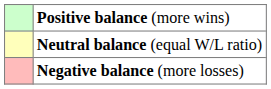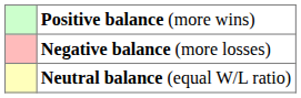 <table bgcolor="#f7f8ff" cellpadding="3" cellspacing="0" border="1" style="font-size: 95%; border: gray solid 1px; border-collapse: collapse; text-align:center">
 <tr>
 <td style="background: #CCFFCC;" width="20"></td>
 <td bgcolor="#ffffff" align="left"><strong>Positive balance</strong> (more wins)</td>
 </tr>
 <tr>
+<td style="background: #FFBBBB;" width="20"></td>
+<td bgcolor="#ffffff" align="left"><strong>Negative balance</strong> (more losses)</td>
+</tr>
+<tr>
 <td style="background: #FFFFBB;" width="20"></td>
 <td bgcolor="#ffffff" align="left"><strong>Neutral balance</strong> (equal W/L ratio)</td>
 </tr>
-<tr>
-<td style="background: #FFBBBB;" width="20"></td>
-<td bgcolor="#ffffff" align="left"><strong>Negative balance</strong> (more losses)</td>
-</tr>
 </table>
